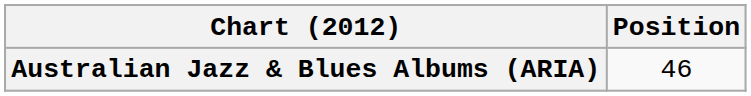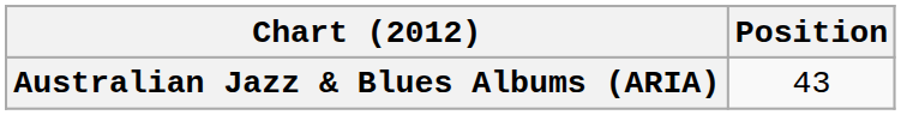 <table class="wikitable plainrowheaders" style="text-align:center">
 <tr>
 <th scope="col">Chart (2012)</th>
 <th scope="col">Position</th>
 </tr>
 <tr>
 <th scope="row">Australian Jazz & Blues Albums (ARIA)</th>
-<td>46</td>
+<td>43</td>
 </tr>
 </table>
